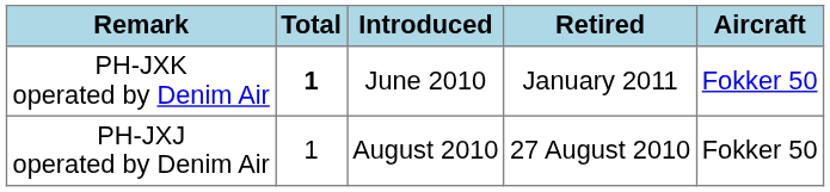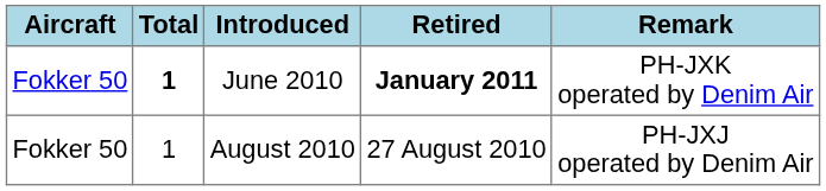 <table class="toccolours" border="1" cellpadding="3" style="margin:1em auto; border-collapse:collapse">
 <tr bgcolor=lightblue>
-<th>Remark</th>
+<th>Aircraft</th>
 <th>Total</th>
 <th>Introduced</th>
 <th>Retired</th>
-<th>Aircraft</th>
+<th>Remark</th>
 </tr>
 <tr>
-<td align="center">PH-JXK <br>operated by <a href='#'>Denim Air</a></td>
+<td><a href='#'>Fokker 50</a></td>
 <td align="center"><strong>1</strong></td>
 <td align="center">June 2010</td>
-<td align="center">January 2011</td>
-<td><a href='#'>Fokker 50</a></td>
+<td align="center"><strong>January 2011</strong></td>
+<td align="center">PH-JXK <br>operated by <a href='#'>Denim Air</a></td>
 </tr>
 <tr>
-<td align="center">PH-JXJ <br>operated by Denim Air</td>
+<td>Fokker 50</td>
 <td align="center">1</td>
 <td align="center">August 2010</td>
 <td align="center">27 August 2010</td>
-<td>Fokker 50</td>
+<td align="center">PH-JXJ <br>operated by Denim Air</td>
 </tr>
 </table>
